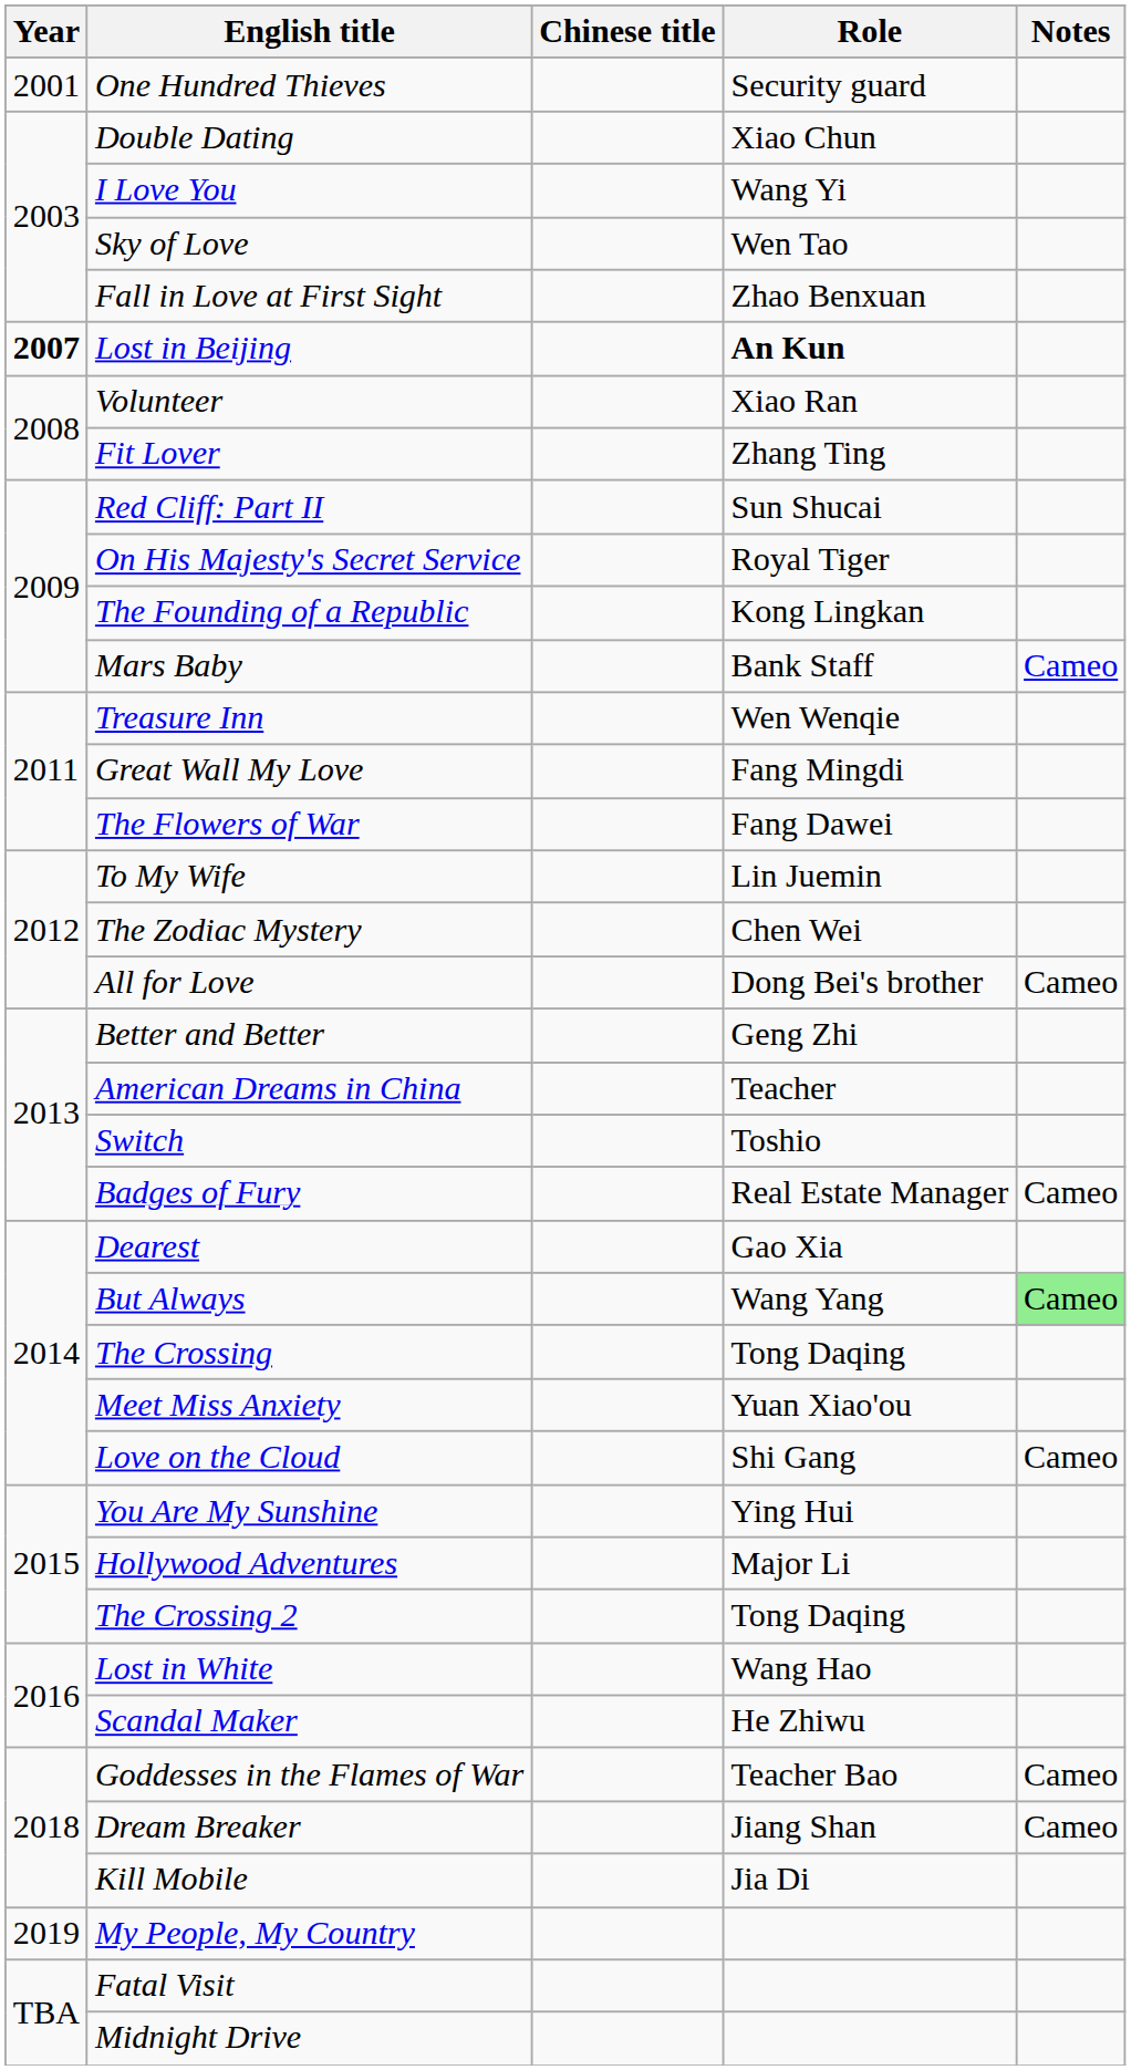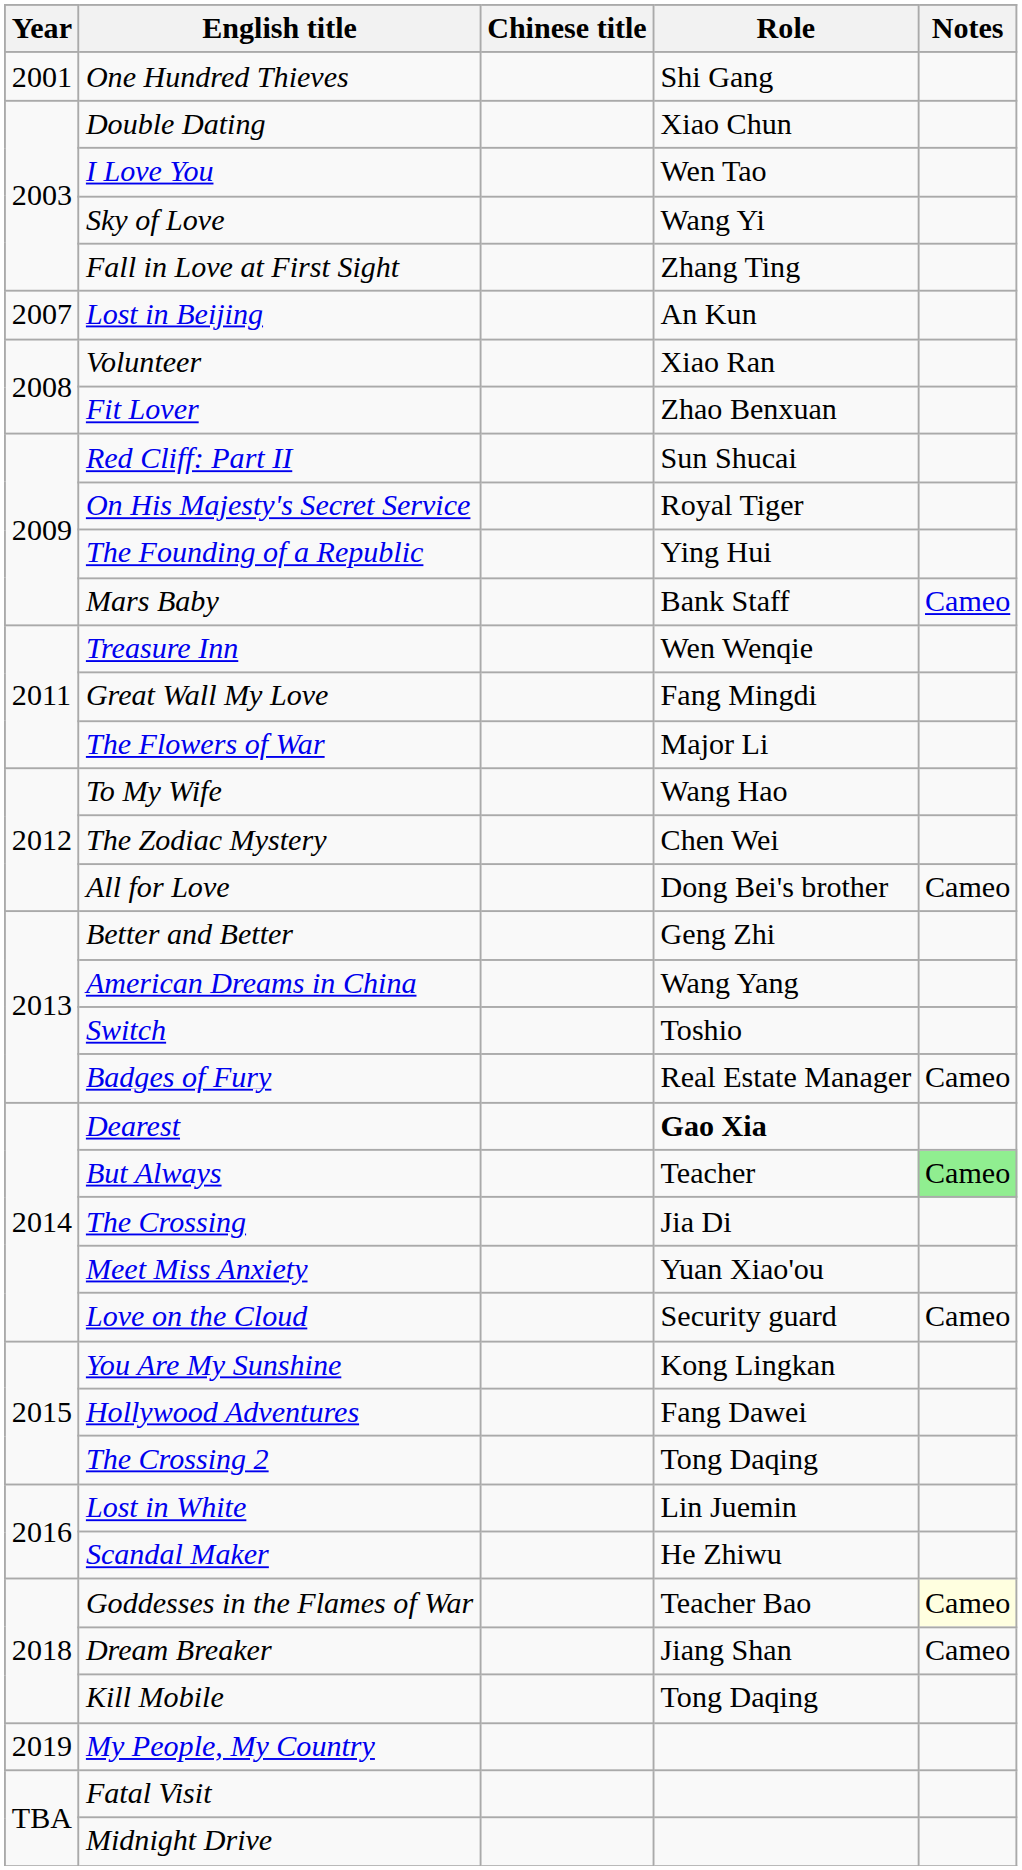 <table class="wikitable sortable">
 <tr>
 <th>Year</th>
 <th>English title</th>
 <th>Chinese title</th>
 <th>Role</th>
 <th class="unsortable">Notes</th>
 </tr>
 <tr>
 <td>2001</td>
 <td><em>One Hundred Thieves</em></td>
 <td></td>
-<td>Security guard</td>
+<td>Shi Gang</td>
 <td></td>
 </tr>
 <tr>
 <td rowspan=4>2003</td>
 <td><em>Double Dating</em></td>
 <td></td>
 <td>Xiao Chun</td>
 <td></td>
 </tr>
 <tr>
 <td><em><a href='#'>I Love You</a></em></td>
 <td></td>
-<td>Wang Yi</td>
+<td>Wen Tao</td>
 <td></td>
 </tr>
 <tr>
 <td><em>Sky of Love</em></td>
 <td></td>
-<td>Wen Tao</td>
+<td>Wang Yi</td>
 <td></td>
 </tr>
 <tr>
 <td><em>Fall in Love at First Sight</em></td>
 <td></td>
-<td>Zhao Benxuan</td>
+<td>Zhang Ting</td>
 <td></td>
 </tr>
 <tr>
-<td><strong>2007</strong></td>
+<td>2007</td>
 <td><em><a href='#'>Lost in Beijing</a></em></td>
 <td></td>
-<td><strong>An Kun</strong></td>
+<td>An Kun</td>
 <td></td>
 </tr>
 <tr>
 <td rowspan="2">2008</td>
 <td><em>Volunteer</em></td>
 <td></td>
 <td>Xiao Ran</td>
 <td></td>
 </tr>
 <tr>
 <td><em><a href='#'>Fit Lover</a></em></td>
 <td></td>
-<td>Zhang Ting</td>
+<td>Zhao Benxuan</td>
 <td></td>
 </tr>
 <tr>
 <td rowspan="4">2009</td>
 <td><em><a href='#'>Red Cliff: Part II</a></em></td>
 <td></td>
 <td>Sun Shucai</td>
 <td></td>
 </tr>
 <tr>
 <td><em><a href='#'>On His Majesty's Secret Service</a></em></td>
 <td></td>
 <td>Royal Tiger</td>
 <td></td>
 </tr>
 <tr>
 <td><em><a href='#'>The Founding of a Republic</a></em></td>
 <td></td>
-<td>Kong Lingkan</td>
+<td>Ying Hui</td>
 <td></td>
 </tr>
 <tr>
 <td><em>Mars Baby</em></td>
 <td></td>
 <td>Bank Staff</td>
 <td><a href='#'>Cameo</a></td>
 </tr>
 <tr>
 <td rowspan="3">2011</td>
 <td><em><a href='#'>Treasure Inn</a></em></td>
 <td></td>
 <td>Wen Wenqie</td>
 <td></td>
 </tr>
 <tr>
 <td><em>Great Wall My Love</em></td>
 <td></td>
 <td>Fang Mingdi</td>
 <td></td>
 </tr>
 <tr>
 <td><em><a href='#'>The Flowers of War</a></em></td>
 <td></td>
-<td>Fang Dawei</td>
+<td>Major Li</td>
 <td></td>
 </tr>
 <tr>
 <td rowspan=3>2012</td>
 <td><em>To My Wife</em></td>
 <td></td>
-<td>Lin Juemin</td>
+<td>Wang Hao</td>
 <td></td>
 </tr>
 <tr>
 <td><em>The Zodiac Mystery</em></td>
 <td></td>
 <td>Chen Wei</td>
 <td></td>
 </tr>
 <tr>
 <td><em>All for Love</em></td>
 <td></td>
 <td>Dong Bei's brother</td>
 <td>Cameo</td>
 </tr>
 <tr>
 <td rowspan=4>2013</td>
 <td><em>Better and Better</em></td>
 <td></td>
 <td>Geng Zhi</td>
 <td></td>
 </tr>
 <tr>
 <td><em><a href='#'>American Dreams in China</a></em></td>
 <td></td>
-<td>Teacher</td>
+<td>Wang Yang</td>
 <td></td>
 </tr>
 <tr>
 <td><em><a href='#'>Switch</a></em></td>
 <td></td>
 <td>Toshio</td>
 <td></td>
 </tr>
 <tr>
 <td><em><a href='#'>Badges of Fury</a></em></td>
 <td></td>
 <td>Real Estate Manager</td>
 <td>Cameo</td>
 </tr>
 <tr>
 <td rowspan=5>2014</td>
 <td><em><a href='#'>Dearest</a></em></td>
 <td></td>
-<td>Gao Xia</td>
+<td><strong>Gao Xia</strong></td>
 <td></td>
 </tr>
 <tr>
 <td><em><a href='#'>But Always</a></em></td>
 <td></td>
-<td>Wang Yang</td>
+<td>Teacher</td>
 <td style="background: lightgreen;">Cameo</td>
 </tr>
 <tr>
 <td><em><a href='#'>The Crossing</a></em></td>
 <td></td>
-<td>Tong Daqing</td>
+<td>Jia Di</td>
 <td></td>
 </tr>
 <tr>
 <td><em><a href='#'>Meet Miss Anxiety</a></em></td>
 <td></td>
 <td>Yuan Xiao'ou</td>
 <td></td>
 </tr>
 <tr>
 <td><em><a href='#'>Love on the Cloud</a></em></td>
 <td></td>
-<td>Shi Gang</td>
+<td>Security guard</td>
 <td>Cameo</td>
 </tr>
 <tr>
 <td rowspan=3>2015</td>
 <td><em><a href='#'>You Are My Sunshine</a></em></td>
 <td></td>
-<td>Ying Hui</td>
+<td>Kong Lingkan</td>
 <td></td>
 </tr>
 <tr>
 <td><em><a href='#'>Hollywood Adventures</a></em></td>
 <td></td>
-<td>Major Li</td>
+<td>Fang Dawei</td>
 <td></td>
 </tr>
 <tr>
 <td><em><a href='#'>The Crossing 2</a></em></td>
 <td></td>
 <td>Tong Daqing</td>
 <td></td>
 </tr>
 <tr>
 <td rowspan=2>2016</td>
 <td><em><a href='#'>Lost in White</a></em></td>
 <td></td>
-<td>Wang Hao</td>
+<td>Lin Juemin</td>
 <td></td>
 </tr>
 <tr>
 <td><em><a href='#'>Scandal Maker</a></em></td>
 <td></td>
 <td>He Zhiwu</td>
 <td></td>
 </tr>
 <tr>
 <td rowspan=3>2018</td>
 <td><em>Goddesses in the Flames of War</em></td>
 <td></td>
 <td>Teacher Bao</td>
-<td>Cameo</td>
+<td style="background: lightyellow;">Cameo</td>
 </tr>
 <tr>
 <td><em>Dream Breaker</em></td>
 <td></td>
 <td>Jiang Shan</td>
 <td>Cameo</td>
 </tr>
 <tr>
 <td><em>Kill Mobile</em></td>
 <td></td>
-<td>Jia Di</td>
+<td>Tong Daqing</td>
 <td></td>
 </tr>
 <tr>
 <td>2019</td>
 <td><em><a href='#'>My People, My Country</a></em></td>
 <td></td>
 <td></td>
 <td></td>
 </tr>
 <tr>
 <td rowspan=2>TBA</td>
 <td><em>Fatal Visit</em></td>
 <td></td>
 <td></td>
 <td></td>
 </tr>
 <tr>
 <td><em>Midnight Drive</em></td>
 <td></td>
 <td></td>
 <td></td>
 </tr>
 </table>
